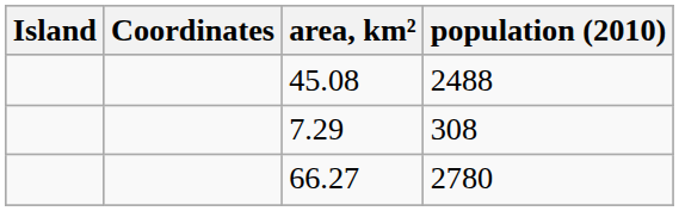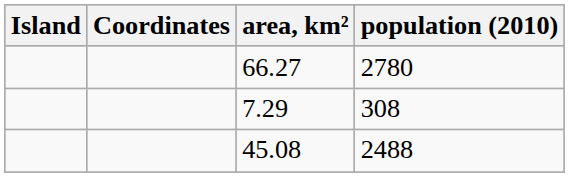 <table class="wikitable sortable">
 <tr>
 <th>Island</th>
 <th>Coordinates</th>
 <th>area, km²</th>
 <th>population (2010)</th>
 </tr>
 <tr>
 <td></td>
 <td></td>
-<td>45.08</td>
-<td>2488</td>
+<td>66.27</td>
+<td>2780</td>
 </tr>
 <tr>
 <td></td>
 <td></td>
 <td>7.29</td>
 <td>308</td>
 </tr>
 <tr>
 <td></td>
 <td></td>
-<td>66.27</td>
-<td>2780</td>
+<td>45.08</td>
+<td>2488</td>
 </tr>
 </table>
